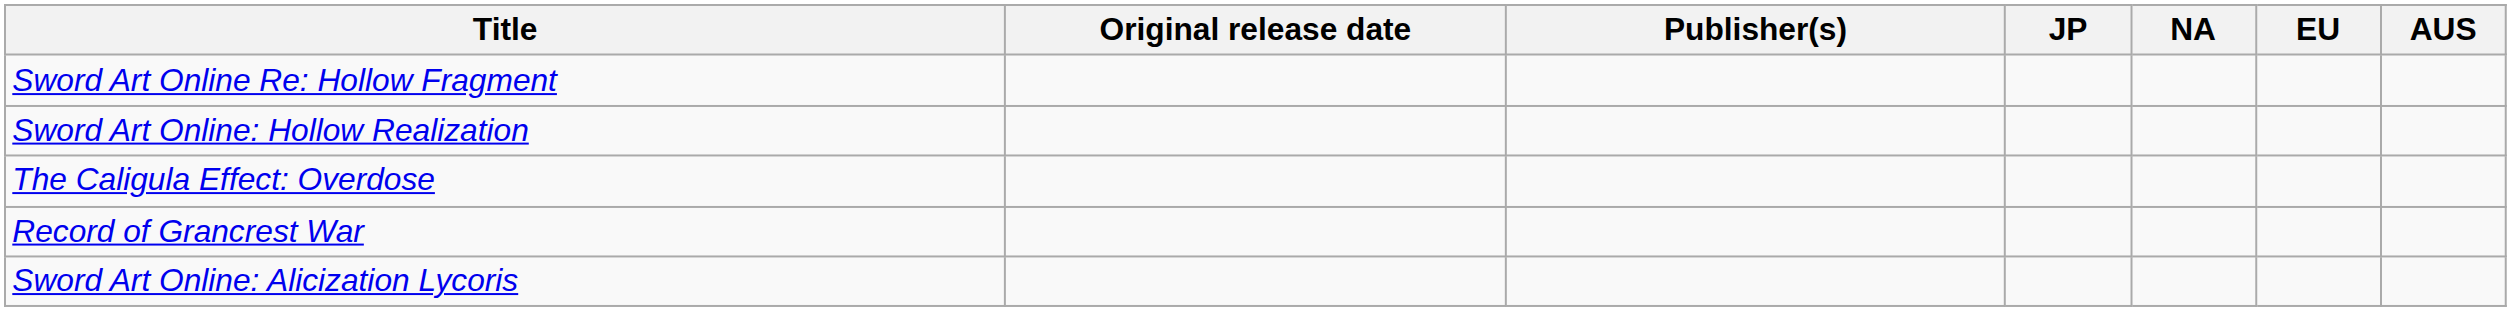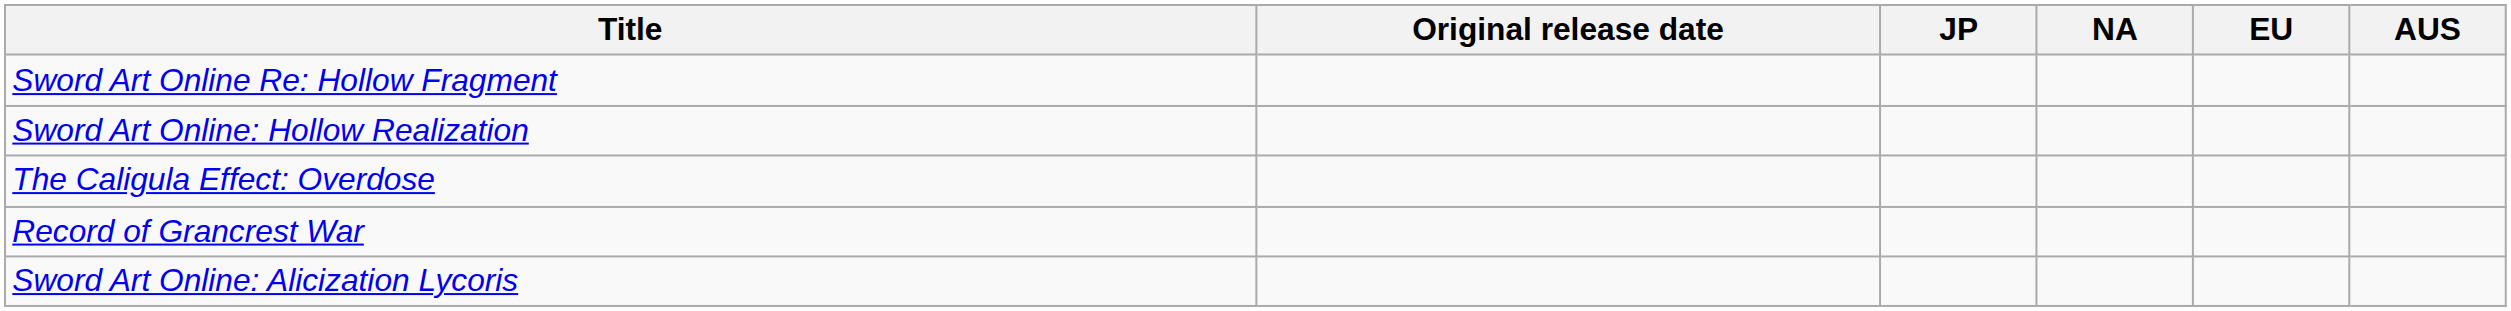 <table class="wikitable sortable" style="width: 100%;">
 <tr>
 <th style="width:40%;">Title</th>
 <th style="width:20%;">Original release date</th>
-<th style="width:20%;">Publisher(s)</th>
 <th style="width:5%;">JP</th>
 <th style="width:5%;">NA</th>
 <th style="width:5%;">EU</th>
 <th style="width:5%;">AUS</th>
 </tr>
 <tr>
 <td><em><a href='#'>Sword Art Online Re: Hollow Fragment</a></em></td>
-<td></td>
 <td></td>
 <td></td>
 <td></td>
 <td></td>
 <td></td>
 </tr>
 <tr>
 <td><em><a href='#'>Sword Art Online: Hollow Realization</a></em></td>
 <td></td>
 <td></td>
 <td></td>
 <td></td>
 <td></td>
-<td></td>
 </tr>
 <tr>
 <td><em><a href='#'>The Caligula Effect: Overdose</a></em></td>
-<td></td>
 <td></td>
 <td></td>
 <td></td>
 <td></td>
 <td></td>
 </tr>
 <tr>
 <td><em><a href='#'>Record of Grancrest War</a></em></td>
 <td></td>
 <td></td>
 <td></td>
 <td></td>
 <td></td>
-<td></td>
 </tr>
 <tr>
 <td><em><a href='#'>Sword Art Online: Alicization Lycoris</a></em></td>
 <td></td>
 <td></td>
 <td></td>
 <td></td>
 <td></td>
-<td></td>
 </tr>
 </table>
